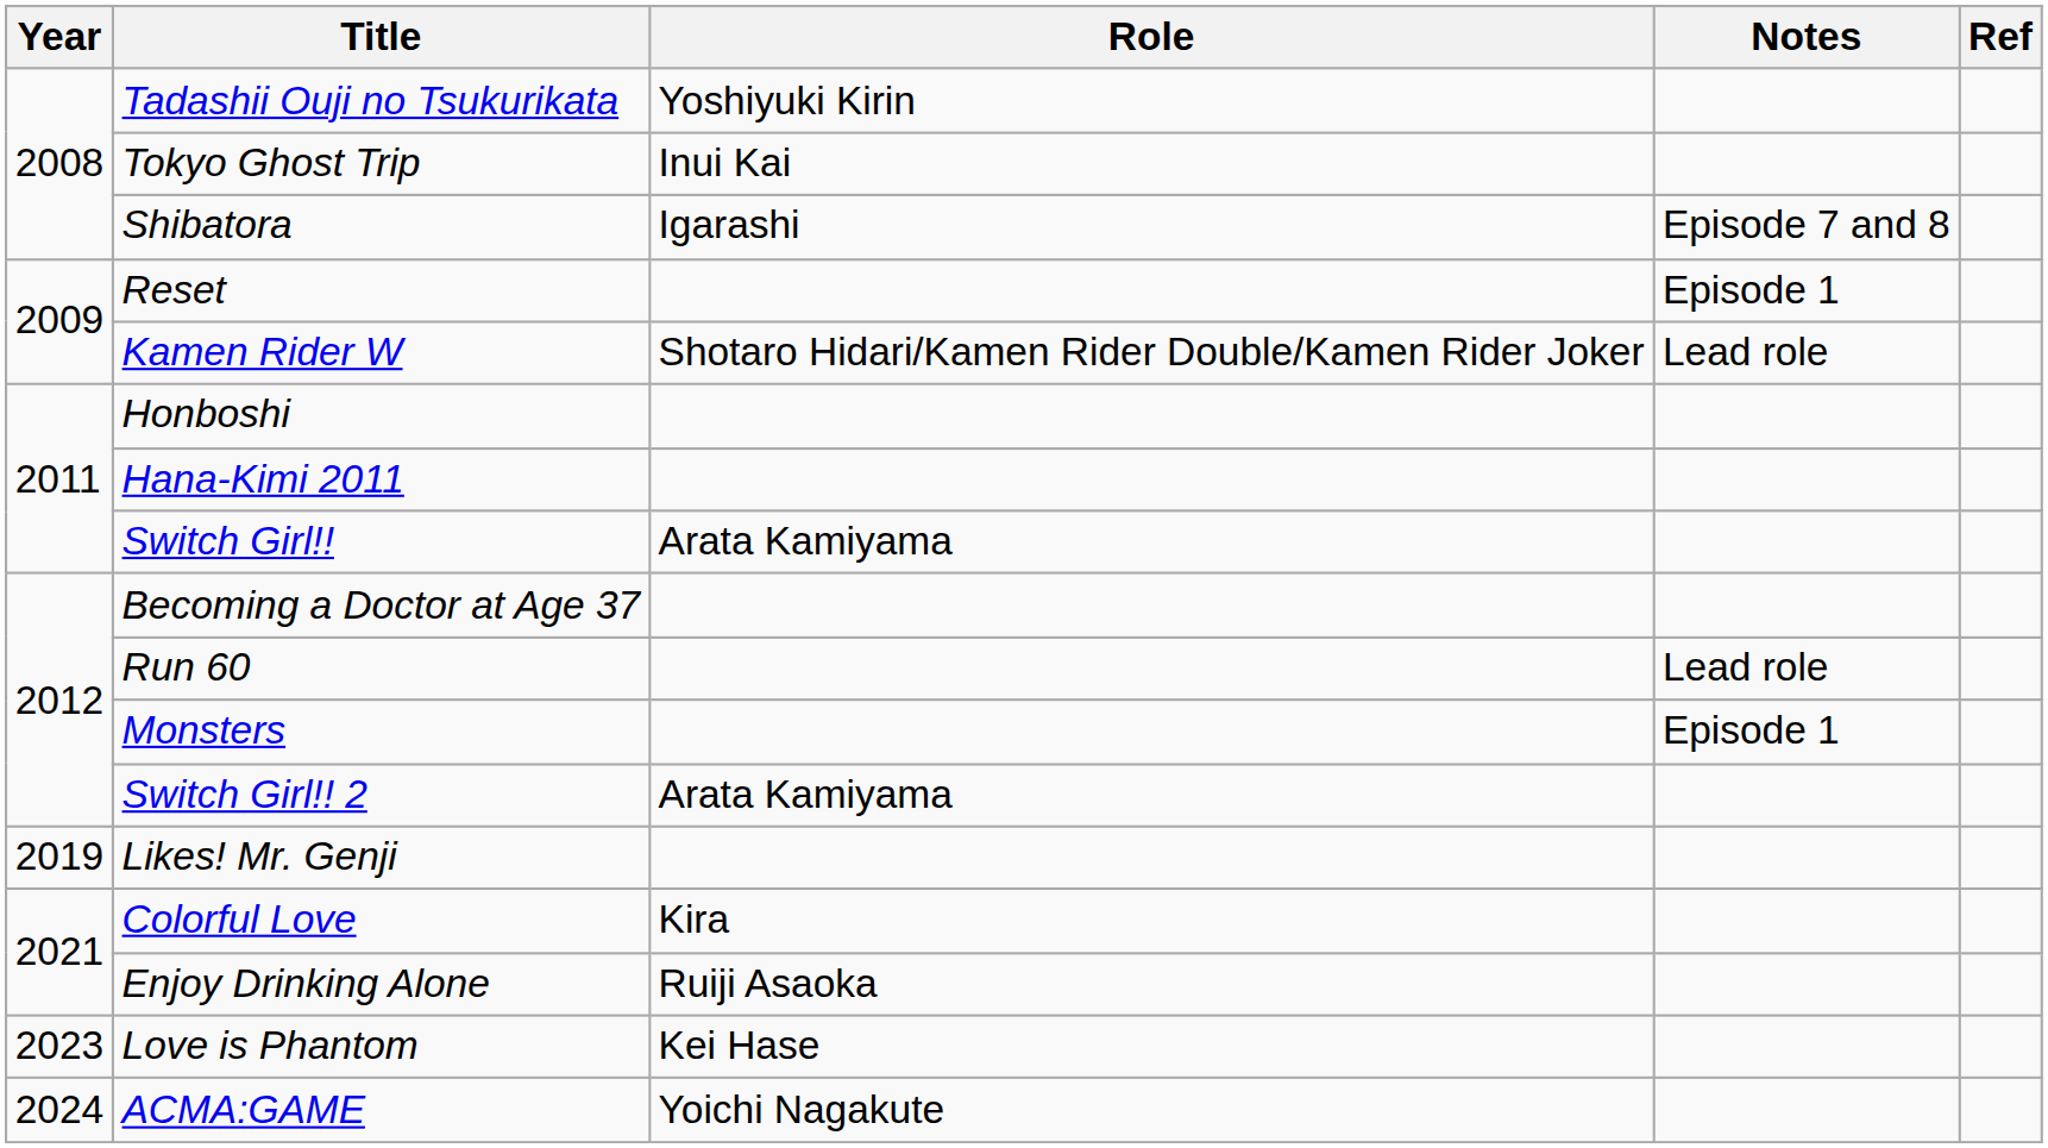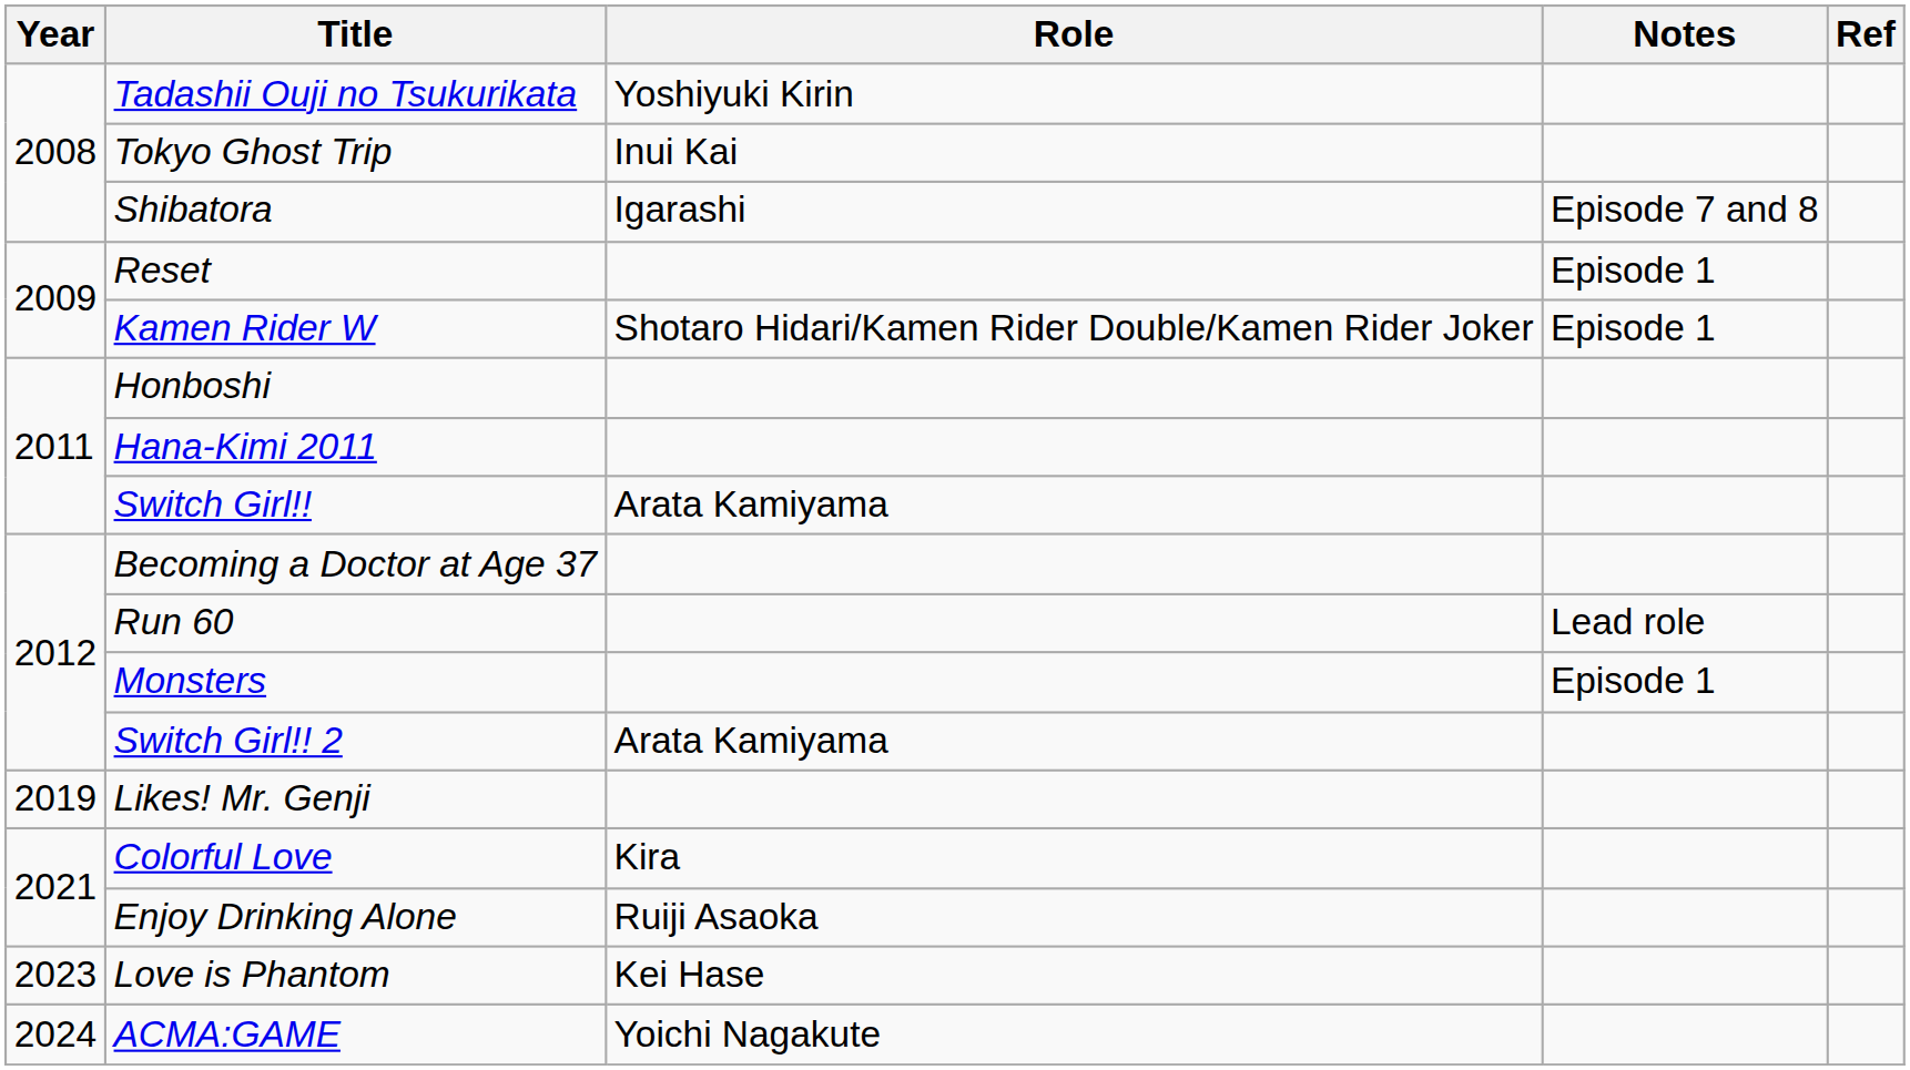 <table class="wikitable">
 <tr>
 <th>Year</th>
 <th>Title</th>
 <th>Role</th>
 <th>Notes</th>
 <th>Ref</th>
 </tr>
 <tr>
 <td rowspan="3">2008</td>
 <td><em><a href='#'>Tadashii Ouji no Tsukurikata</a></em></td>
 <td>Yoshiyuki Kirin</td>
 <td></td>
 <td></td>
 </tr>
 <tr>
 <td><em>Tokyo Ghost Trip</em></td>
 <td>Inui Kai</td>
 <td></td>
 <td></td>
 </tr>
 <tr>
 <td><em>Shibatora</em></td>
 <td>Igarashi</td>
 <td>Episode 7 and 8</td>
 <td></td>
 </tr>
 <tr>
 <td rowspan="2">2009</td>
 <td><em>Reset</em></td>
 <td></td>
 <td>Episode 1</td>
 <td></td>
 </tr>
 <tr>
 <td><em><a href='#'>Kamen Rider W</a></em></td>
 <td>Shotaro Hidari/Kamen Rider Double/Kamen Rider Joker</td>
-<td>Lead role</td>
+<td>Episode 1</td>
 <td></td>
 </tr>
 <tr>
 <td rowspan="3">2011</td>
 <td><em>Honboshi</em></td>
 <td></td>
 <td></td>
 <td></td>
 </tr>
 <tr>
 <td><em><a href='#'>Hana-Kimi 2011</a></em></td>
 <td></td>
 <td></td>
 <td></td>
 </tr>
 <tr>
 <td><em><a href='#'>Switch Girl!!</a></em></td>
 <td>Arata Kamiyama</td>
 <td></td>
 <td></td>
 </tr>
 <tr>
 <td rowspan="4">2012</td>
 <td><em>Becoming a Doctor at Age 37</em></td>
 <td></td>
 <td></td>
 <td></td>
 </tr>
 <tr>
 <td><em>Run 60</em></td>
 <td></td>
 <td>Lead role</td>
 <td></td>
 </tr>
 <tr>
 <td><em><a href='#'>Monsters</a></em></td>
 <td></td>
 <td>Episode 1</td>
 <td></td>
 </tr>
 <tr>
 <td><em><a href='#'>Switch Girl!! 2</a></em></td>
 <td>Arata Kamiyama</td>
 <td></td>
 <td></td>
 </tr>
 <tr>
 <td rowspan="1">2019</td>
 <td><em>Likes! Mr. Genji</em></td>
 <td></td>
 <td></td>
 <td></td>
 </tr>
 <tr>
 <td rowspan="2">2021</td>
 <td><em><a href='#'>Colorful Love</a></em></td>
 <td>Kira</td>
 <td></td>
 <td></td>
 </tr>
 <tr>
 <td><em>Enjoy Drinking Alone</em></td>
 <td>Ruiji Asaoka</td>
 <td></td>
 <td></td>
 </tr>
 <tr>
 <td>2023</td>
 <td><em>Love is Phantom</em></td>
 <td>Kei Hase</td>
 <td></td>
 <td></td>
 </tr>
 <tr>
 <td>2024</td>
 <td><em><a href='#'>ACMA:GAME</a></em></td>
 <td>Yoichi Nagakute</td>
 <td></td>
 <td></td>
 </tr>
 </table>
